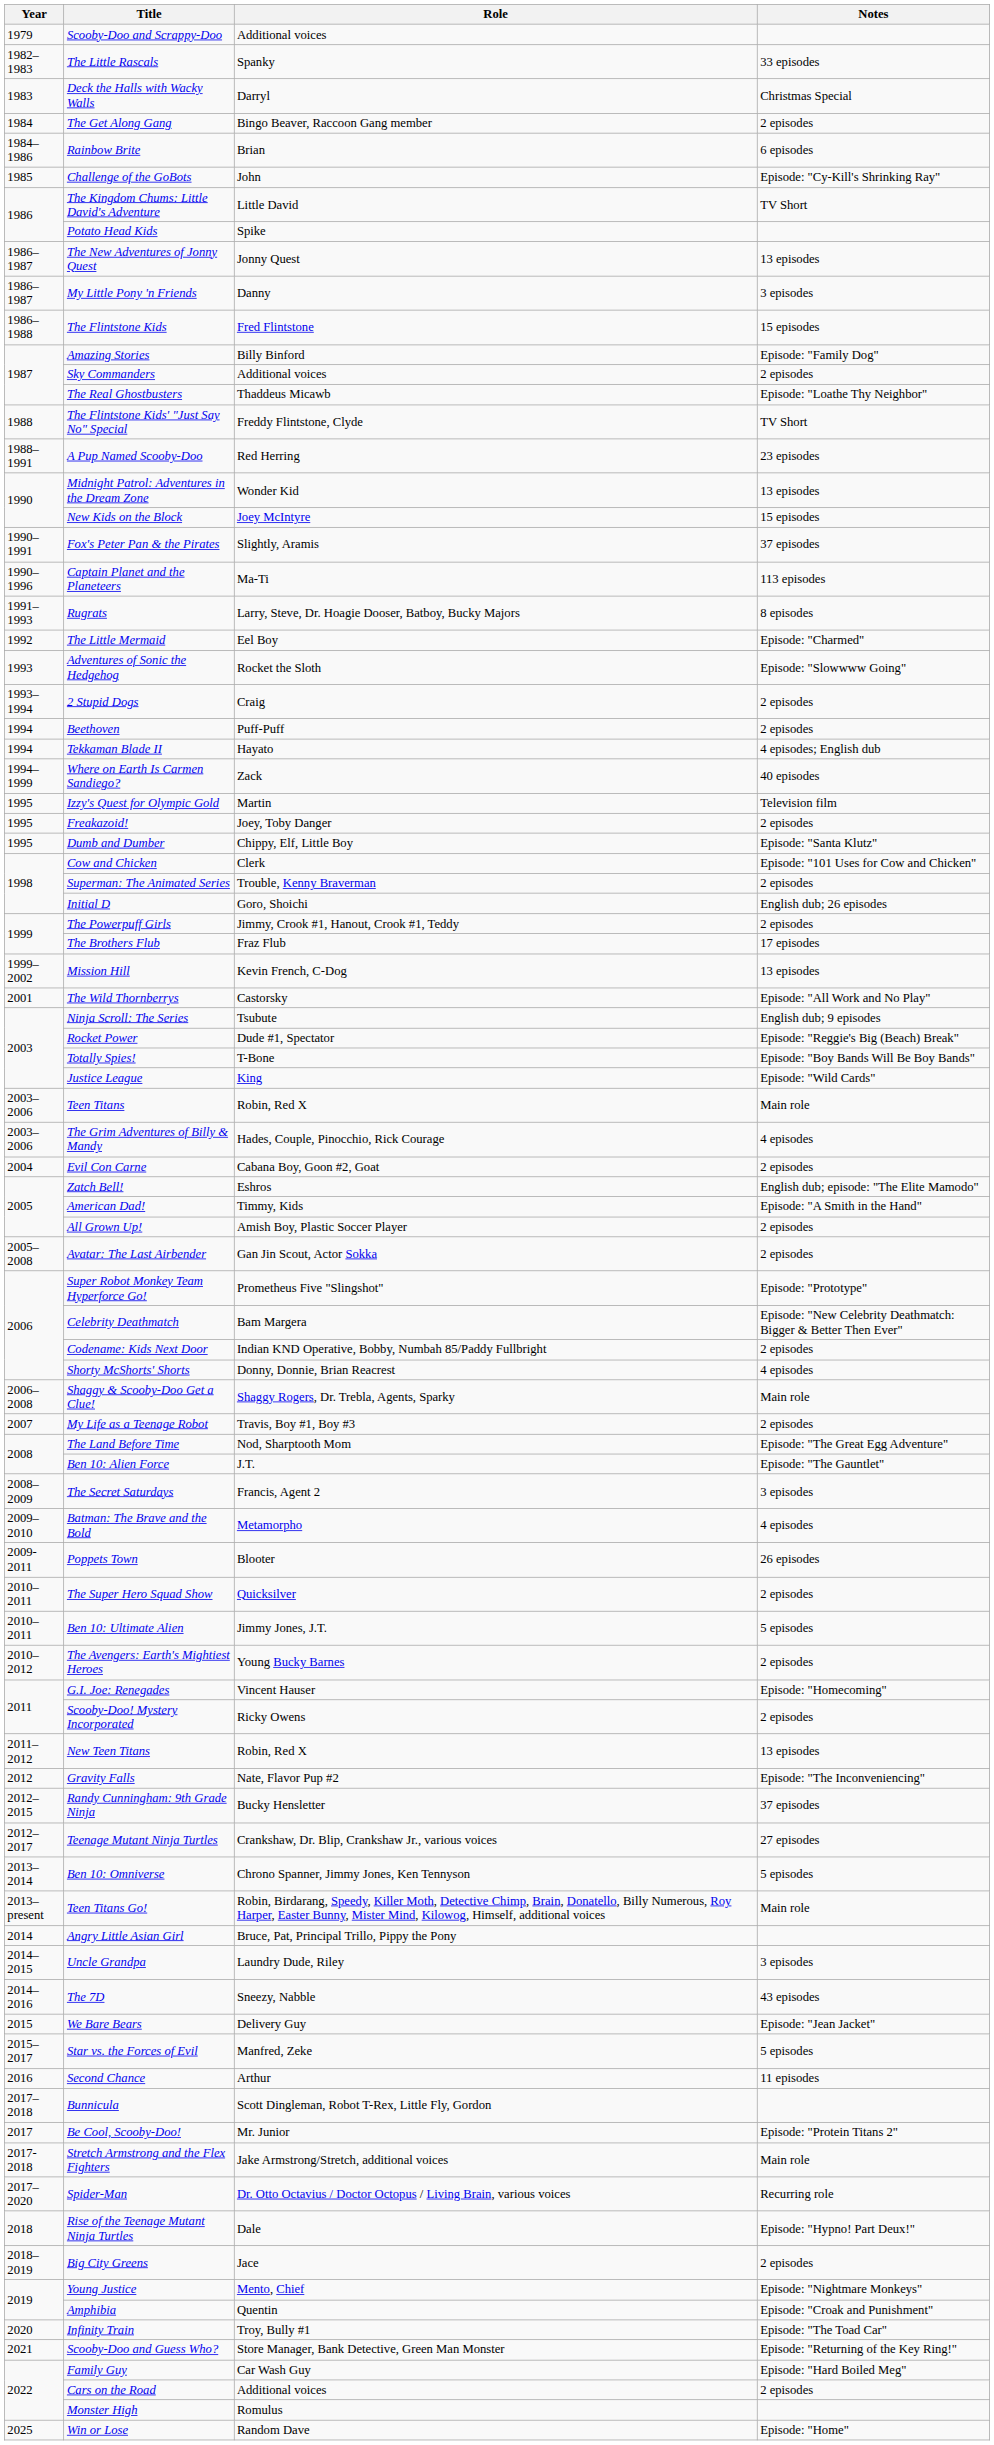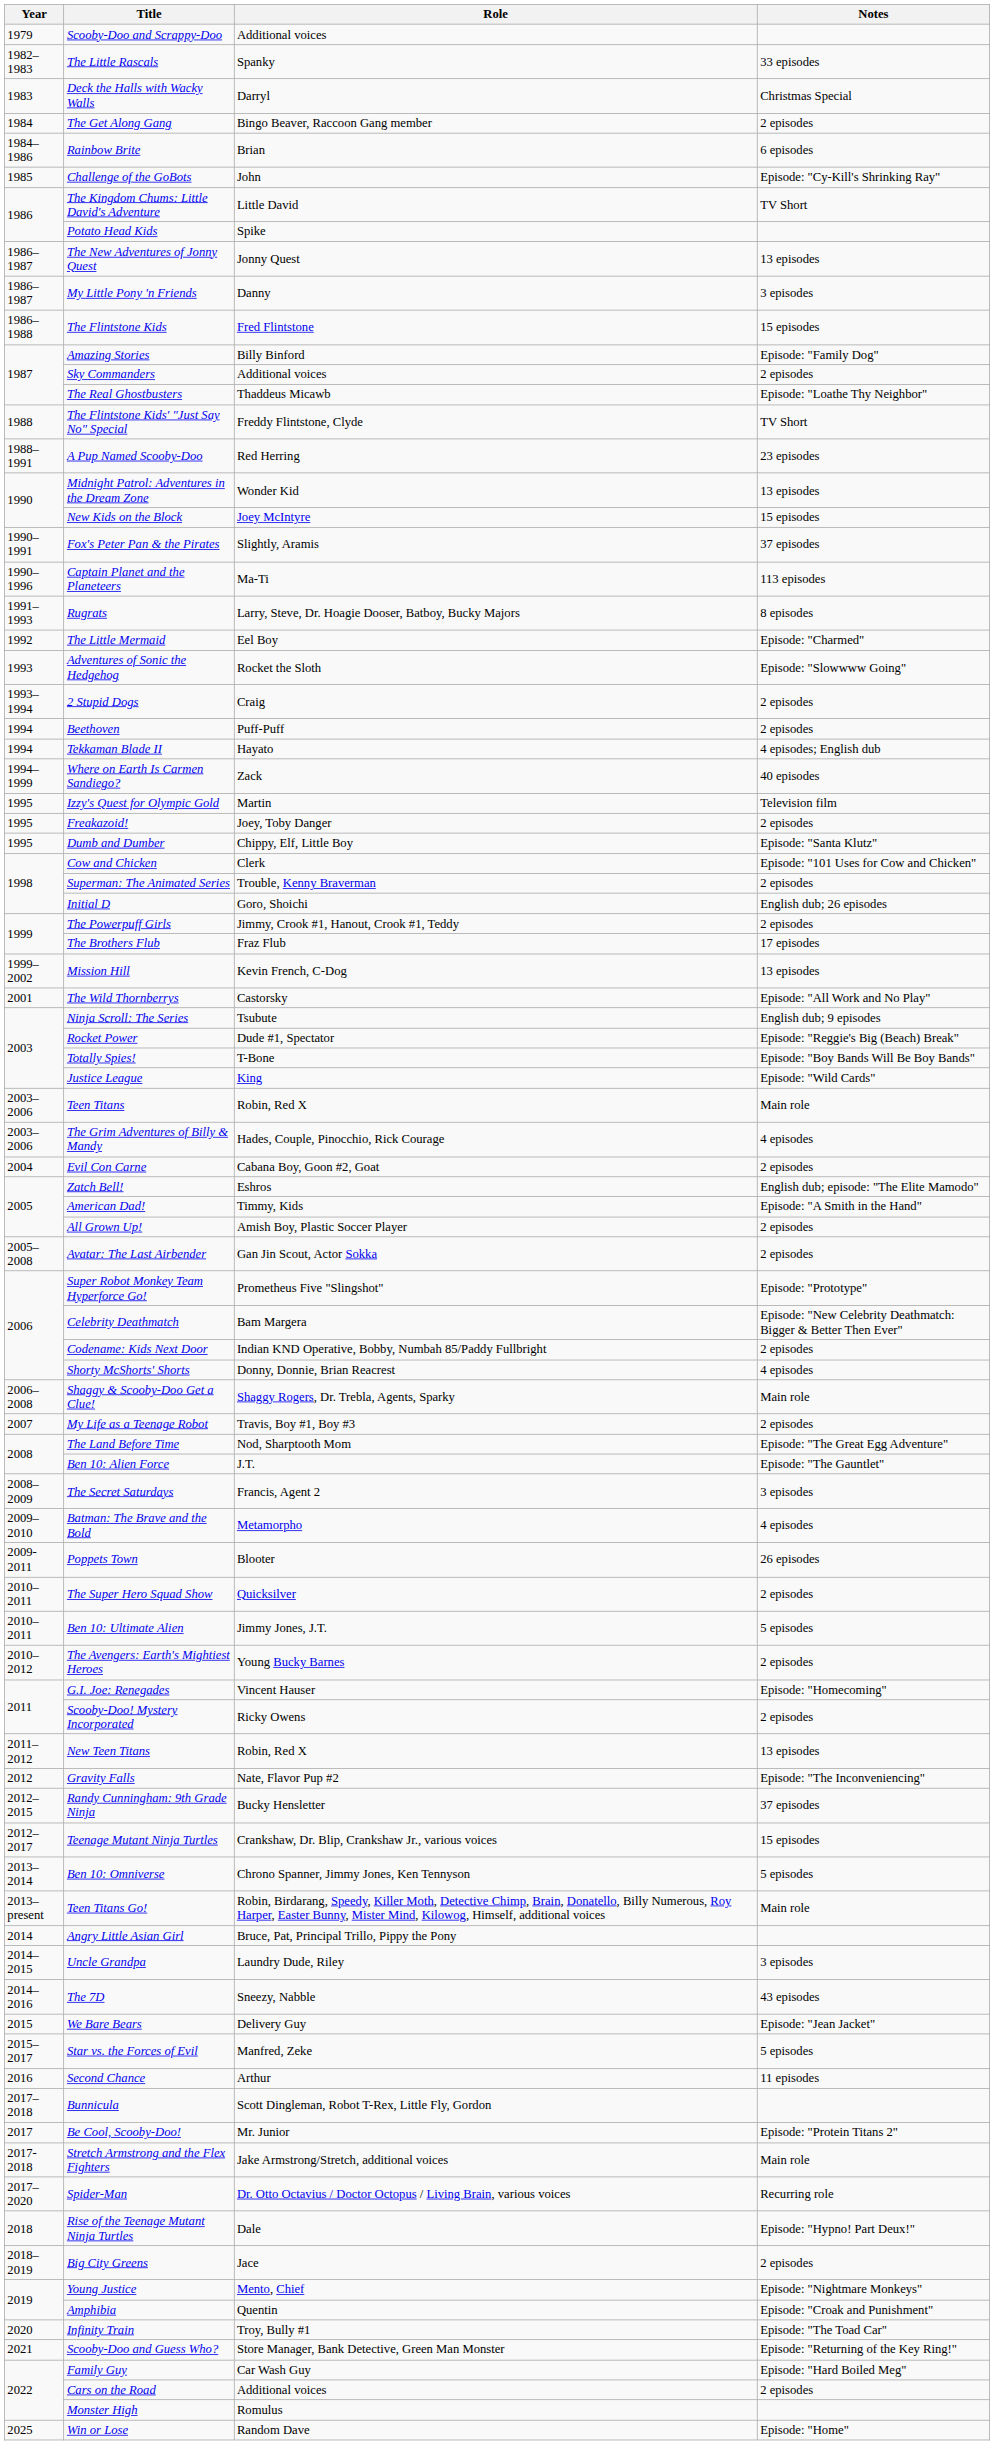 <table class="wikitable">
 <tr>
 <th>Year</th>
 <th>Title</th>
 <th>Role</th>
 <th>Notes</th>
 </tr>
 <tr>
 <td>1979</td>
 <td><em><a href='#'>Scooby-Doo and Scrappy-Doo</a></em></td>
 <td>Additional voices</td>
 <td></td>
 </tr>
 <tr>
 <td>1982–1983</td>
 <td><em><a href='#'>The Little Rascals</a></em></td>
 <td>Spanky</td>
 <td>33 episodes</td>
 </tr>
 <tr>
 <td>1983</td>
 <td><em><a href='#'>Deck the Halls with Wacky Walls</a></em></td>
 <td>Darryl</td>
 <td>Christmas Special</td>
 </tr>
 <tr>
 <td>1984</td>
 <td><em><a href='#'>The Get Along Gang</a></em></td>
 <td>Bingo Beaver, Raccoon Gang member</td>
 <td>2 episodes</td>
 </tr>
 <tr>
 <td>1984–1986</td>
 <td><em><a href='#'>Rainbow Brite</a></em></td>
 <td>Brian</td>
 <td>6 episodes</td>
 </tr>
 <tr>
 <td>1985</td>
 <td><em><a href='#'>Challenge of the GoBots</a></em></td>
 <td>John</td>
 <td>Episode: "Cy-Kill's Shrinking Ray"</td>
 </tr>
 <tr>
 <td rowspan="2">1986</td>
 <td><em><a href='#'>The Kingdom Chums: Little David's Adventure</a></em></td>
 <td>Little David</td>
 <td>TV Short</td>
 </tr>
 <tr>
 <td><em><a href='#'>Potato Head Kids</a></em></td>
 <td>Spike</td>
 <td></td>
 </tr>
 <tr>
 <td>1986–1987</td>
 <td><em><a href='#'>The New Adventures of Jonny Quest</a></em></td>
 <td>Jonny Quest</td>
 <td>13 episodes</td>
 </tr>
 <tr>
 <td>1986–1987</td>
 <td><em><a href='#'>My Little Pony 'n Friends</a></em></td>
 <td>Danny</td>
 <td>3 episodes</td>
 </tr>
 <tr>
 <td>1986–1988</td>
 <td><em><a href='#'>The Flintstone Kids</a></em></td>
 <td><a href='#'>Fred Flintstone</a></td>
 <td>15 episodes</td>
 </tr>
 <tr>
 <td rowspan="3">1987</td>
 <td><em><a href='#'>Amazing Stories</a></em></td>
 <td>Billy Binford</td>
 <td>Episode: "Family Dog"</td>
 </tr>
 <tr>
 <td><em><a href='#'>Sky Commanders</a></em></td>
 <td>Additional voices</td>
 <td>2 episodes</td>
 </tr>
 <tr>
 <td><em><a href='#'>The Real Ghostbusters</a></em></td>
 <td>Thaddeus Micawb</td>
 <td>Episode: "Loathe Thy Neighbor"</td>
 </tr>
 <tr>
 <td>1988</td>
 <td><em><a href='#'>The Flintstone Kids' "Just Say No" Special</a></em></td>
 <td>Freddy Flintstone, Clyde</td>
 <td>TV Short</td>
 </tr>
 <tr>
 <td>1988–1991</td>
 <td><em><a href='#'>A Pup Named Scooby-Doo</a></em></td>
 <td>Red Herring</td>
 <td>23 episodes</td>
 </tr>
 <tr>
 <td rowspan="2">1990</td>
 <td><em><a href='#'>Midnight Patrol: Adventures in the Dream Zone</a></em></td>
 <td>Wonder Kid</td>
 <td>13 episodes</td>
 </tr>
 <tr>
 <td><em><a href='#'>New Kids on the Block</a></em></td>
 <td><a href='#'>Joey McIntyre</a></td>
 <td>15 episodes</td>
 </tr>
 <tr>
 <td>1990–1991</td>
 <td><em><a href='#'>Fox's Peter Pan & the Pirates</a></em></td>
 <td>Slightly, Aramis</td>
 <td>37 episodes</td>
 </tr>
 <tr>
 <td>1990–1996</td>
 <td><em><a href='#'>Captain Planet and the Planeteers</a></em></td>
 <td>Ma-Ti</td>
 <td>113 episodes</td>
 </tr>
 <tr>
 <td>1991–1993</td>
 <td><em><a href='#'>Rugrats</a></em></td>
 <td>Larry, Steve, Dr. Hoagie Dooser, Batboy, Bucky Majors</td>
 <td>8 episodes</td>
 </tr>
 <tr>
 <td>1992</td>
 <td><em><a href='#'>The Little Mermaid</a></em></td>
 <td>Eel Boy</td>
 <td>Episode: "Charmed"</td>
 </tr>
 <tr>
 <td>1993</td>
 <td><em><a href='#'>Adventures of Sonic the Hedgehog</a></em></td>
 <td>Rocket the Sloth</td>
 <td>Episode: "Slowwww Going"</td>
 </tr>
 <tr>
 <td>1993–1994</td>
 <td><em><a href='#'>2 Stupid Dogs</a></em></td>
 <td>Craig</td>
 <td>2 episodes</td>
 </tr>
 <tr>
 <td>1994</td>
 <td><em><a href='#'>Beethoven</a></em></td>
 <td>Puff-Puff</td>
 <td>2 episodes</td>
 </tr>
 <tr>
 <td>1994</td>
 <td><em><a href='#'>Tekkaman Blade II</a></em></td>
 <td>Hayato</td>
 <td>4 episodes; English dub</td>
 </tr>
 <tr>
 <td>1994–1999</td>
 <td><em><a href='#'>Where on Earth Is Carmen Sandiego?</a></em></td>
 <td>Zack</td>
 <td>40 episodes</td>
 </tr>
 <tr>
 <td>1995</td>
 <td><em><a href='#'>Izzy's Quest for Olympic Gold</a></em></td>
 <td>Martin</td>
 <td>Television film</td>
 </tr>
 <tr>
 <td>1995</td>
 <td><em><a href='#'>Freakazoid!</a></em></td>
 <td>Joey, Toby Danger</td>
 <td>2 episodes</td>
 </tr>
 <tr>
 <td>1995</td>
 <td><em><a href='#'>Dumb and Dumber</a></em></td>
 <td>Chippy, Elf, Little Boy</td>
 <td>Episode: "Santa Klutz"</td>
 </tr>
 <tr>
 <td rowspan="3">1998</td>
 <td><em><a href='#'>Cow and Chicken</a></em></td>
 <td>Clerk</td>
 <td>Episode: "101 Uses for Cow and Chicken"</td>
 </tr>
 <tr>
 <td><em><a href='#'>Superman: The Animated Series</a></em></td>
 <td>Trouble, <a href='#'>Kenny Braverman</a></td>
 <td>2 episodes</td>
 </tr>
 <tr>
 <td><em><a href='#'>Initial D</a></em></td>
 <td>Goro, Shoichi</td>
 <td>English dub; 26 episodes</td>
 </tr>
 <tr>
 <td rowspan="2">1999</td>
 <td><em><a href='#'>The Powerpuff Girls</a></em></td>
 <td>Jimmy, Crook #1, Hanout, Crook #1, Teddy</td>
 <td>2 episodes</td>
 </tr>
 <tr>
 <td><em><a href='#'>The Brothers Flub</a></em></td>
 <td>Fraz Flub</td>
 <td>17 episodes</td>
 </tr>
 <tr>
 <td>1999–2002</td>
 <td><em><a href='#'>Mission Hill</a></em></td>
 <td>Kevin French, C-Dog</td>
 <td>13 episodes</td>
 </tr>
 <tr>
 <td>2001</td>
 <td><em><a href='#'>The Wild Thornberrys</a></em></td>
 <td>Castorsky</td>
 <td>Episode: "All Work and No Play"</td>
 </tr>
 <tr>
 <td rowspan="4">2003</td>
 <td><em><a href='#'>Ninja Scroll: The Series</a></em></td>
 <td>Tsubute</td>
 <td>English dub; 9 episodes</td>
 </tr>
 <tr>
 <td><em><a href='#'>Rocket Power</a></em></td>
 <td>Dude #1, Spectator</td>
 <td>Episode: "Reggie's Big (Beach) Break"</td>
 </tr>
 <tr>
 <td><em><a href='#'>Totally Spies!</a></em></td>
 <td>T-Bone</td>
 <td>Episode: "Boy Bands Will Be Boy Bands"</td>
 </tr>
 <tr>
 <td><em><a href='#'>Justice League</a></em></td>
 <td><a href='#'>King</a></td>
 <td>Episode: "Wild Cards"</td>
 </tr>
 <tr>
 <td>2003–2006</td>
 <td><em><a href='#'>Teen Titans</a></em></td>
 <td>Robin, Red X</td>
 <td>Main role</td>
 </tr>
 <tr>
 <td>2003–2006</td>
 <td><em><a href='#'>The Grim Adventures of Billy & Mandy</a></em></td>
 <td>Hades, Couple, Pinocchio, Rick Courage</td>
 <td>4 episodes</td>
 </tr>
 <tr>
 <td>2004</td>
 <td><em><a href='#'>Evil Con Carne</a></em></td>
 <td>Cabana Boy, Goon #2, Goat</td>
 <td>2 episodes</td>
 </tr>
 <tr>
 <td rowspan="3">2005</td>
 <td><em><a href='#'>Zatch Bell!</a></em></td>
 <td>Eshros</td>
 <td>English dub; episode: "The Elite Mamodo"</td>
 </tr>
 <tr>
 <td><em><a href='#'>American Dad!</a></em></td>
 <td>Timmy, Kids</td>
 <td>Episode: "A Smith in the Hand"</td>
 </tr>
 <tr>
 <td><em><a href='#'>All Grown Up!</a></em></td>
 <td>Amish Boy, Plastic Soccer Player</td>
 <td>2 episodes</td>
 </tr>
 <tr>
 <td>2005–2008</td>
 <td><em><a href='#'>Avatar: The Last Airbender</a></em></td>
 <td>Gan Jin Scout, Actor <a href='#'>Sokka</a></td>
 <td>2 episodes</td>
 </tr>
 <tr>
 <td rowspan="4">2006</td>
 <td><em><a href='#'>Super Robot Monkey Team Hyperforce Go!</a></em></td>
 <td>Prometheus Five "Slingshot"</td>
 <td>Episode: "Prototype"</td>
 </tr>
 <tr>
 <td><em><a href='#'>Celebrity Deathmatch</a></em></td>
 <td>Bam Margera</td>
 <td>Episode: "New Celebrity Deathmatch: Bigger & Better Then Ever"</td>
 </tr>
 <tr>
 <td><em><a href='#'>Codename: Kids Next Door</a></em></td>
 <td>Indian KND Operative, Bobby, Numbah 85/Paddy Fullbright</td>
 <td>2 episodes</td>
 </tr>
 <tr>
 <td><em><a href='#'>Shorty McShorts' Shorts</a></em></td>
 <td>Donny, Donnie, Brian Reacrest</td>
 <td>4 episodes</td>
 </tr>
 <tr>
 <td>2006–2008</td>
 <td><em><a href='#'>Shaggy & Scooby-Doo Get a Clue!</a></em></td>
 <td><a href='#'>Shaggy Rogers</a>, Dr. Trebla, Agents, Sparky</td>
 <td>Main role</td>
 </tr>
 <tr>
 <td>2007</td>
 <td><em><a href='#'>My Life as a Teenage Robot</a></em></td>
 <td>Travis, Boy #1, Boy #3</td>
 <td>2 episodes</td>
 </tr>
 <tr>
 <td rowspan="2">2008</td>
 <td><em><a href='#'>The Land Before Time</a></em></td>
 <td>Nod, Sharptooth Mom</td>
 <td>Episode: "The Great Egg Adventure"</td>
 </tr>
 <tr>
 <td><em><a href='#'>Ben 10: Alien Force</a></em></td>
 <td>J.T.</td>
 <td>Episode: "The Gauntlet"</td>
 </tr>
 <tr>
 <td>2008–2009</td>
 <td><em><a href='#'>The Secret Saturdays</a></em></td>
 <td>Francis, Agent 2</td>
 <td>3 episodes</td>
 </tr>
 <tr>
 <td>2009–2010</td>
 <td><em><a href='#'>Batman: The Brave and the Bold</a></em></td>
 <td><a href='#'>Metamorpho</a></td>
 <td>4 episodes</td>
 </tr>
 <tr>
 <td>2009-2011</td>
 <td><em><a href='#'>Poppets Town</a></em></td>
 <td>Blooter</td>
 <td>26 episodes</td>
 </tr>
 <tr>
 <td>2010–2011</td>
 <td><em><a href='#'>The Super Hero Squad Show</a></em></td>
 <td><a href='#'>Quicksilver</a></td>
 <td>2 episodes</td>
 </tr>
 <tr>
 <td>2010–2011</td>
 <td><em><a href='#'>Ben 10: Ultimate Alien</a></em></td>
 <td>Jimmy Jones, J.T.</td>
 <td>5 episodes</td>
 </tr>
 <tr>
 <td>2010–2012</td>
 <td><em><a href='#'>The Avengers: Earth's Mightiest Heroes</a></em></td>
 <td>Young <a href='#'>Bucky Barnes</a></td>
 <td>2 episodes</td>
 </tr>
 <tr>
 <td rowspan="2">2011</td>
 <td><em><a href='#'>G.I. Joe: Renegades</a></em></td>
 <td>Vincent Hauser</td>
 <td>Episode: "Homecoming"</td>
 </tr>
 <tr>
 <td><em><a href='#'>Scooby-Doo! Mystery Incorporated</a></em></td>
 <td>Ricky Owens</td>
 <td>2 episodes</td>
 </tr>
 <tr>
 <td>2011–2012</td>
 <td><em><a href='#'>New Teen Titans</a></em></td>
 <td>Robin, Red X</td>
 <td>13 episodes</td>
 </tr>
 <tr>
 <td>2012</td>
 <td><em><a href='#'>Gravity Falls</a></em></td>
 <td>Nate, Flavor Pup #2</td>
 <td>Episode: "The Inconveniencing"</td>
 </tr>
 <tr>
 <td>2012–2015</td>
 <td><em><a href='#'>Randy Cunningham: 9th Grade Ninja</a></em></td>
 <td>Bucky Hensletter</td>
 <td>37 episodes</td>
 </tr>
 <tr>
 <td>2012–2017</td>
 <td><em><a href='#'>Teenage Mutant Ninja Turtles</a></em></td>
 <td>Crankshaw, Dr. Blip, Crankshaw Jr., various voices</td>
-<td>27 episodes</td>
+<td>15 episodes</td>
 </tr>
 <tr>
 <td>2013–2014</td>
 <td><em><a href='#'>Ben 10: Omniverse</a></em></td>
 <td>Chrono Spanner, Jimmy Jones, Ken Tennyson</td>
 <td>5 episodes</td>
 </tr>
 <tr>
 <td>2013–present</td>
 <td><em><a href='#'>Teen Titans Go!</a></em></td>
 <td>Robin, Birdarang, <a href='#'>Speedy</a>, <a href='#'>Killer Moth</a>, <a href='#'>Detective Chimp</a>, <a href='#'>Brain</a>, <a href='#'>Donatello</a>, Billy Numerous, <a href='#'>Roy Harper</a>, <a href='#'>Easter Bunny</a>, <a href='#'>Mister Mind</a>, <a href='#'>Kilowog</a>, Himself, additional voices</td>
 <td>Main role</td>
 </tr>
 <tr>
 <td>2014</td>
 <td><em><a href='#'>Angry Little Asian Girl</a></em></td>
 <td>Bruce, Pat, Principal Trillo, Pippy the Pony</td>
 <td></td>
 </tr>
 <tr>
 <td>2014–2015</td>
 <td><em><a href='#'>Uncle Grandpa</a></em></td>
 <td>Laundry Dude, Riley</td>
 <td>3 episodes</td>
 </tr>
 <tr>
 <td>2014–2016</td>
 <td><em><a href='#'>The 7D</a></em></td>
 <td>Sneezy, Nabble</td>
 <td>43 episodes</td>
 </tr>
 <tr>
 <td>2015</td>
 <td><em><a href='#'>We Bare Bears</a></em></td>
 <td>Delivery Guy</td>
 <td>Episode: "Jean Jacket"</td>
 </tr>
 <tr>
 <td>2015–2017</td>
 <td><em><a href='#'>Star vs. the Forces of Evil</a></em></td>
 <td>Manfred, Zeke</td>
 <td>5 episodes</td>
 </tr>
 <tr>
 <td>2016</td>
 <td><em><a href='#'>Second Chance</a></em></td>
 <td>Arthur</td>
 <td>11 episodes</td>
 </tr>
 <tr>
 <td>2017–2018</td>
 <td><em><a href='#'>Bunnicula</a></em></td>
 <td>Scott Dingleman, Robot T-Rex, Little Fly, Gordon</td>
 <td></td>
 </tr>
 <tr>
 <td>2017</td>
 <td><em><a href='#'>Be Cool, Scooby-Doo!</a></em></td>
 <td>Mr. Junior</td>
 <td>Episode: "Protein Titans 2"</td>
 </tr>
 <tr>
 <td>2017-2018</td>
 <td><em><a href='#'>Stretch Armstrong and the Flex Fighters</a></em></td>
 <td>Jake Armstrong/Stretch, additional voices</td>
 <td>Main role</td>
 </tr>
 <tr>
 <td>2017–2020</td>
 <td><em><a href='#'>Spider-Man</a></em></td>
 <td><a href='#'>Dr. Otto Octavius / Doctor Octopus</a> / <a href='#'>Living Brain</a>, various voices</td>
 <td>Recurring role</td>
 </tr>
 <tr>
 <td>2018</td>
 <td><em><a href='#'>Rise of the Teenage Mutant Ninja Turtles</a></em></td>
 <td>Dale</td>
 <td>Episode: "Hypno! Part Deux!"</td>
 </tr>
 <tr>
 <td>2018–2019</td>
 <td><em><a href='#'>Big City Greens</a></em></td>
 <td>Jace</td>
 <td>2 episodes</td>
 </tr>
 <tr>
 <td rowspan="2">2019</td>
 <td><em><a href='#'>Young Justice</a></em></td>
 <td><a href='#'>Mento</a>, <a href='#'>Chief</a></td>
 <td>Episode: "Nightmare Monkeys"</td>
 </tr>
 <tr>
 <td><em><a href='#'>Amphibia</a></em></td>
 <td>Quentin</td>
 <td>Episode: "Croak and Punishment"</td>
 </tr>
 <tr>
 <td>2020</td>
 <td><em><a href='#'>Infinity Train</a></em></td>
 <td>Troy, Bully #1</td>
 <td>Episode: "The Toad Car"</td>
 </tr>
 <tr>
 <td>2021</td>
 <td><em><a href='#'>Scooby-Doo and Guess Who?</a></em></td>
 <td>Store Manager, Bank Detective, Green Man Monster</td>
 <td>Episode: "Returning of the Key Ring!"</td>
 </tr>
 <tr>
 <td rowspan="3">2022</td>
 <td><em><a href='#'>Family Guy</a></em></td>
 <td>Car Wash Guy</td>
 <td>Episode: "Hard Boiled Meg"</td>
 </tr>
 <tr>
 <td><em><a href='#'>Cars on the Road</a></em></td>
 <td>Additional voices</td>
 <td>2 episodes</td>
 </tr>
 <tr>
 <td><em><a href='#'>Monster High</a></em></td>
 <td>Romulus</td>
 </tr>
 <tr>
 <td>2025</td>
 <td><em><a href='#'>Win or Lose</a></em></td>
 <td>Random Dave</td>
 <td>Episode: "Home"</td>
 </tr>
 </table>
